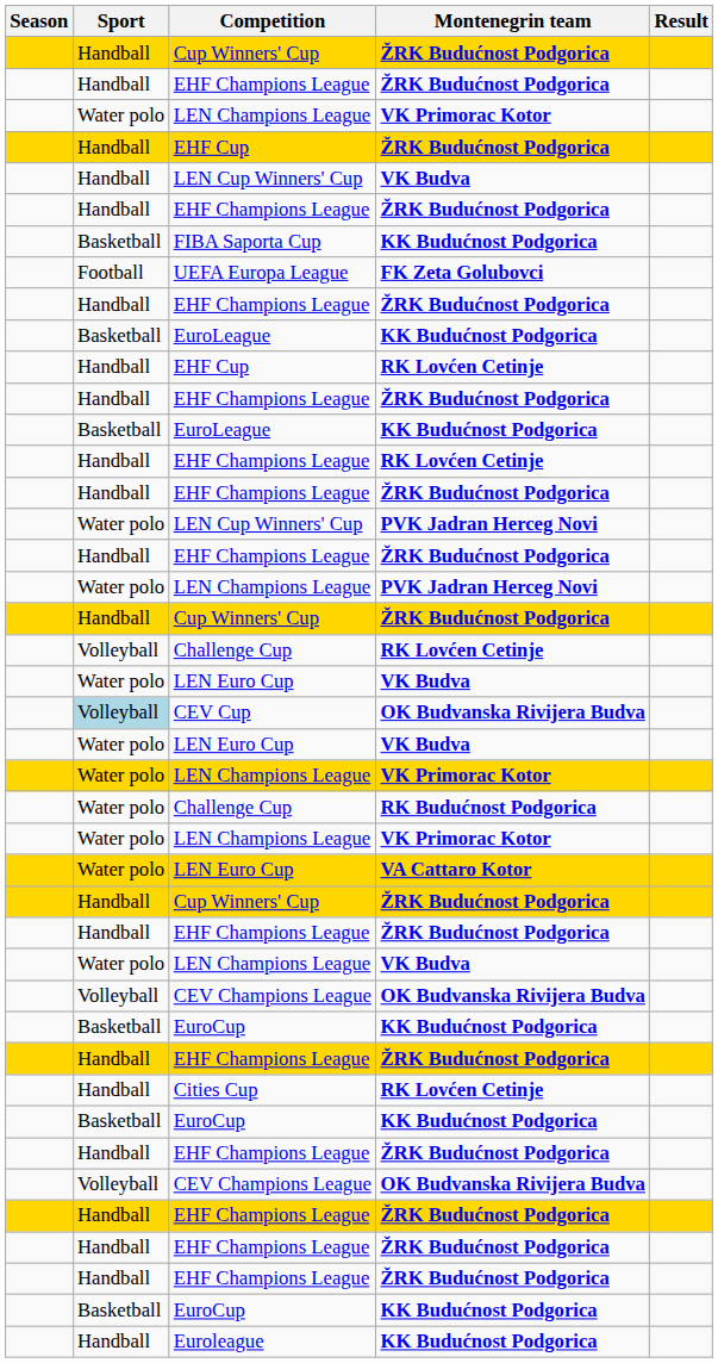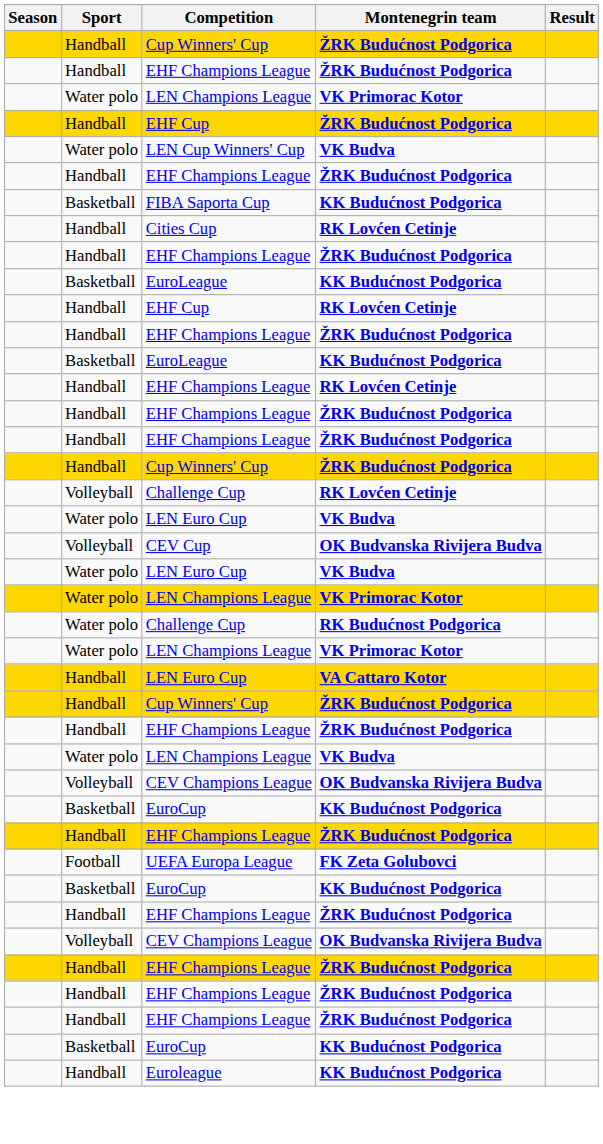 <table class="wikitable">
 <tr>
 <th>Season</th>
 <th>Sport</th>
 <th>Competition</th>
 <th>Montenegrin team</th>
 <th>Result</th>
 </tr>
 <tr>
 <td bgcolor=gold></td>
 <td bgcolor=gold>Handball</td>
 <td bgcolor=gold><a href='#'>Cup Winners' Cup</a></td>
 <td bgcolor=gold><strong><a href='#'>ŽRK Budućnost Podgorica</a></strong></td>
 <td bgcolor=gold></td>
 </tr>
 <tr>
 <td></td>
 <td>Handball</td>
 <td><a href='#'>EHF Champions League</a></td>
 <td><strong><a href='#'>ŽRK Budućnost Podgorica</a></strong></td>
 <td></td>
 </tr>
 <tr>
 <td></td>
 <td>Water polo</td>
 <td><a href='#'>LEN Champions League</a></td>
 <td><strong><a href='#'>VK Primorac Kotor</a></strong></td>
 <td></td>
 </tr>
 <tr>
 <td bgcolor=gold></td>
 <td bgcolor=gold>Handball</td>
 <td bgcolor=gold><a href='#'>EHF Cup</a></td>
 <td bgcolor=gold><strong><a href='#'>ŽRK Budućnost Podgorica</a></strong></td>
 <td bgcolor=gold></td>
 </tr>
 <tr>
 <td></td>
-<td>Handball</td>
+<td>Water polo</td>
 <td><a href='#'>LEN Cup Winners' Cup</a></td>
 <td><strong><a href='#'>VK Budva</a></strong></td>
 <td></td>
 </tr>
 <tr>
 <td></td>
 <td>Handball</td>
 <td><a href='#'>EHF Champions League</a></td>
 <td><strong><a href='#'>ŽRK Budućnost Podgorica</a></strong></td>
 <td></td>
 </tr>
 <tr>
 <td></td>
 <td>Basketball</td>
 <td><a href='#'>FIBA Saporta Cup</a></td>
 <td><strong><a href='#'>KK Budućnost Podgorica</a></strong></td>
 <td></td>
 </tr>
 <tr>
 <td></td>
-<td>Football</td>
-<td><a href='#'>UEFA Europa League</a></td>
-<td><strong><a href='#'>FK Zeta Golubovci</a></strong></td>
+<td>Handball</td>
+<td><a href='#'>Cities Cup</a></td>
+<td><strong><a href='#'>RK Lovćen Cetinje</a></strong></td>
 <td></td>
 </tr>
 <tr>
 <td></td>
 <td>Handball</td>
 <td><a href='#'>EHF Champions League</a></td>
 <td><strong><a href='#'>ŽRK Budućnost Podgorica</a></strong></td>
 <td></td>
 </tr>
 <tr>
 <td></td>
 <td>Basketball</td>
 <td><a href='#'>EuroLeague</a></td>
 <td><strong><a href='#'>KK Budućnost Podgorica</a></strong></td>
 <td></td>
 </tr>
 <tr>
 <td></td>
 <td>Handball</td>
 <td><a href='#'>EHF Cup</a></td>
 <td><strong><a href='#'>RK Lovćen Cetinje</a></strong></td>
 <td></td>
 </tr>
 <tr>
 <td></td>
 <td>Handball</td>
 <td><a href='#'>EHF Champions League</a></td>
 <td><strong><a href='#'>ŽRK Budućnost Podgorica</a></strong></td>
 <td></td>
 </tr>
 <tr>
 <td></td>
 <td>Basketball</td>
 <td><a href='#'>EuroLeague</a></td>
 <td><strong><a href='#'>KK Budućnost Podgorica</a></strong></td>
 <td></td>
 </tr>
 <tr>
 <td></td>
 <td>Handball</td>
 <td><a href='#'>EHF Champions League</a></td>
 <td><strong><a href='#'>RK Lovćen Cetinje</a></strong></td>
 <td></td>
 </tr>
 <tr>
 <td></td>
 <td>Handball</td>
 <td><a href='#'>EHF Champions League</a></td>
 <td><strong><a href='#'>ŽRK Budućnost Podgorica</a></strong></td>
 <td></td>
 </tr>
 <tr>
 <td></td>
-<td>Water polo</td>
-<td><a href='#'>LEN Cup Winners' Cup</a></td>
-<td><strong><a href='#'>PVK Jadran Herceg Novi</a></strong></td>
-<td></td>
-</tr>
-<tr>
-<td></td>
 <td>Handball</td>
 <td><a href='#'>EHF Champions League</a></td>
 <td><strong><a href='#'>ŽRK Budućnost Podgorica</a></strong></td>
-<td></td>
-</tr>
-<tr>
-<td></td>
-<td>Water polo</td>
-<td><a href='#'>LEN Champions League</a></td>
-<td><strong><a href='#'>PVK Jadran Herceg Novi</a></strong></td>
 <td></td>
 </tr>
 <tr>
 <td bgcolor=gold></td>
 <td bgcolor=gold>Handball</td>
 <td bgcolor=gold><a href='#'>Cup Winners' Cup</a></td>
 <td bgcolor=gold><strong><a href='#'>ŽRK Budućnost Podgorica</a></strong></td>
 <td bgcolor=gold></td>
 </tr>
 <tr>
 <td></td>
 <td>Volleyball</td>
 <td><a href='#'>Challenge Cup</a></td>
 <td><strong><a href='#'>RK Lovćen Cetinje</a></strong></td>
 <td></td>
 </tr>
 <tr>
 <td></td>
 <td>Water polo</td>
 <td><a href='#'>LEN Euro Cup</a></td>
 <td><strong><a href='#'>VK Budva</a></strong></td>
 <td></td>
 </tr>
 <tr>
 <td></td>
-<td style="background: lightblue;">Volleyball</td>
+<td>Volleyball</td>
 <td><a href='#'>CEV Cup</a></td>
 <td><strong><a href='#'>OK Budvanska Rivijera Budva</a></strong></td>
 <td></td>
 </tr>
 <tr>
 <td></td>
 <td>Water polo</td>
 <td><a href='#'>LEN Euro Cup</a></td>
 <td><strong><a href='#'>VK Budva</a></strong></td>
 <td></td>
 </tr>
 <tr>
 <td bgcolor=gold></td>
 <td bgcolor=gold>Water polo</td>
 <td bgcolor=gold><a href='#'>LEN Champions League</a></td>
 <td bgcolor=gold><strong><a href='#'>VK Primorac Kotor</a></strong></td>
 <td bgcolor=gold></td>
 </tr>
 <tr>
 <td></td>
 <td>Water polo</td>
 <td><a href='#'>Challenge Cup</a></td>
 <td><strong><a href='#'>RK Budućnost Podgorica</a></strong></td>
 <td></td>
 </tr>
 <tr>
 <td></td>
 <td>Water polo</td>
 <td><a href='#'>LEN Champions League</a></td>
 <td><strong><a href='#'>VK Primorac Kotor</a></strong></td>
 <td></td>
 </tr>
 <tr>
 <td bgcolor=gold></td>
-<td bgcolor=gold>Water polo</td>
+<td bgcolor=gold>Handball</td>
 <td bgcolor=gold><a href='#'>LEN Euro Cup</a></td>
 <td bgcolor=gold><strong><a href='#'>VA Cattaro Kotor</a></strong></td>
 <td bgcolor=gold></td>
 </tr>
 <tr>
 <td bgcolor=gold></td>
 <td bgcolor=gold>Handball</td>
 <td bgcolor=gold><a href='#'>Cup Winners' Cup</a></td>
 <td bgcolor=gold><strong><a href='#'>ŽRK Budućnost Podgorica</a></strong></td>
 <td bgcolor=gold></td>
 </tr>
 <tr>
 <td></td>
 <td>Handball</td>
 <td><a href='#'>EHF Champions League</a></td>
 <td><strong><a href='#'>ŽRK Budućnost Podgorica</a></strong></td>
 <td></td>
 </tr>
 <tr>
 <td></td>
 <td>Water polo</td>
 <td><a href='#'>LEN Champions League</a></td>
 <td><strong><a href='#'>VK Budva</a></strong></td>
 <td></td>
 </tr>
 <tr>
 <td></td>
 <td>Volleyball</td>
 <td><a href='#'>CEV Champions League</a></td>
 <td><strong><a href='#'>OK Budvanska Rivijera Budva</a></strong></td>
 <td></td>
 </tr>
 <tr>
 <td></td>
 <td>Basketball</td>
 <td><a href='#'>EuroCup</a></td>
 <td><strong><a href='#'>KK Budućnost Podgorica</a></strong></td>
 <td></td>
 </tr>
 <tr>
 <td bgcolor=gold></td>
 <td bgcolor=gold>Handball</td>
 <td bgcolor=gold><a href='#'>EHF Champions League</a></td>
 <td bgcolor=gold><strong><a href='#'>ŽRK Budućnost Podgorica</a></strong></td>
 <td bgcolor=gold></td>
 </tr>
 <tr>
 <td></td>
-<td>Handball</td>
-<td><a href='#'>Cities Cup</a></td>
-<td><strong><a href='#'>RK Lovćen Cetinje</a></strong></td>
+<td>Football</td>
+<td><a href='#'>UEFA Europa League</a></td>
+<td><strong><a href='#'>FK Zeta Golubovci</a></strong></td>
 <td></td>
 </tr>
 <tr>
 <td></td>
 <td>Basketball</td>
 <td><a href='#'>EuroCup</a></td>
 <td><strong><a href='#'>KK Budućnost Podgorica</a></strong></td>
 <td></td>
 </tr>
 <tr>
 <td></td>
 <td>Handball</td>
 <td><a href='#'>EHF Champions League</a></td>
 <td><strong><a href='#'>ŽRK Budućnost Podgorica</a></strong></td>
 <td></td>
 </tr>
 <tr>
 <td></td>
 <td>Volleyball</td>
 <td><a href='#'>CEV Champions League</a></td>
 <td><strong><a href='#'>OK Budvanska Rivijera Budva</a></strong></td>
 <td></td>
 </tr>
 <tr>
 <td bgcolor=gold></td>
 <td bgcolor=gold>Handball</td>
 <td bgcolor=gold><a href='#'>EHF Champions League</a></td>
 <td bgcolor=gold><strong><a href='#'>ŽRK Budućnost Podgorica</a></strong></td>
 <td bgcolor=gold></td>
 </tr>
 <tr>
 <td></td>
 <td>Handball</td>
 <td><a href='#'>EHF Champions League</a></td>
 <td><strong><a href='#'>ŽRK Budućnost Podgorica</a></strong></td>
 <td></td>
 </tr>
 <tr>
 <td></td>
 <td>Handball</td>
 <td><a href='#'>EHF Champions League</a></td>
 <td><strong><a href='#'>ŽRK Budućnost Podgorica</a></strong></td>
 <td></td>
 </tr>
 <tr>
 <td></td>
 <td>Basketball</td>
 <td><a href='#'>EuroCup</a></td>
 <td><strong><a href='#'>KK Budućnost Podgorica</a></strong></td>
 <td></td>
 </tr>
 <tr>
 <td></td>
 <td>Handball</td>
 <td><a href='#'>Euroleague</a></td>
 <td><strong><a href='#'>KK Budućnost Podgorica</a></strong></td>
 <td></td>
 </tr>
 </table>
